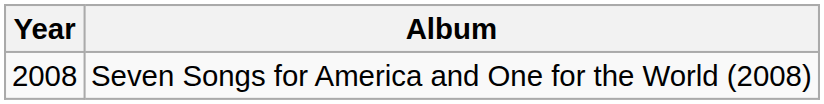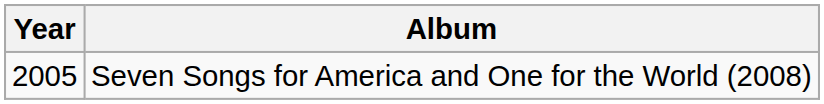 <table class="wikitable" style="font-size: 90%;">
 <tr>
 <th>Year</th>
 <th>Album</th>
 </tr>
 <tr>
-<td>2008</td>
+<td>2005</td>
 <td>Seven Songs for America and One for the World (2008)</td>
 </tr>
 </table>
